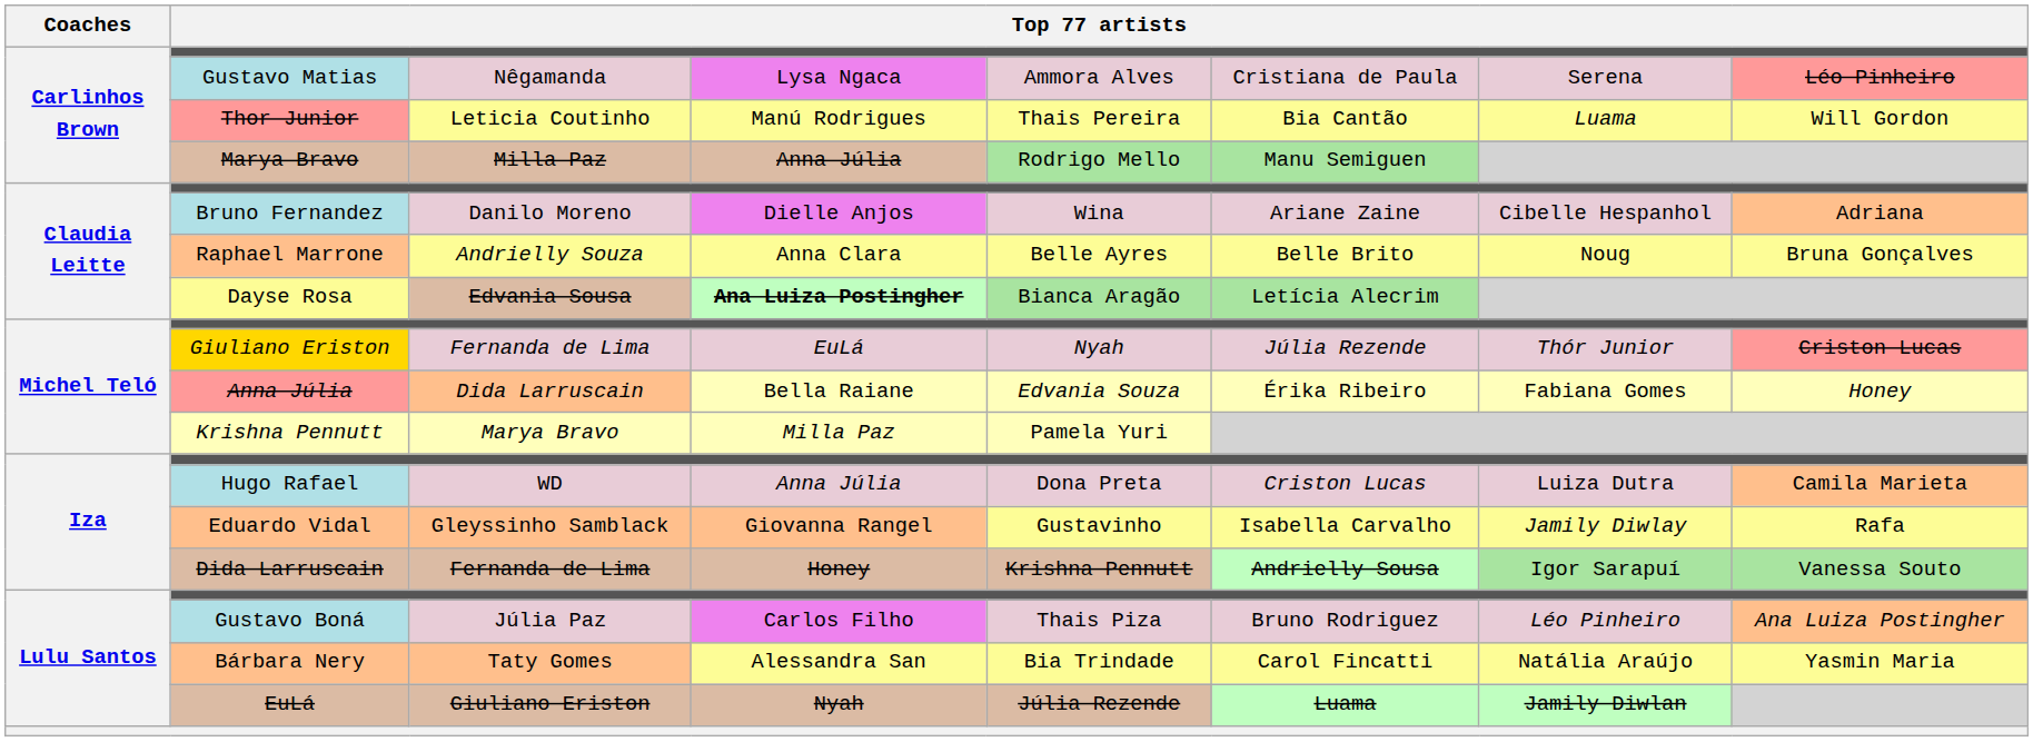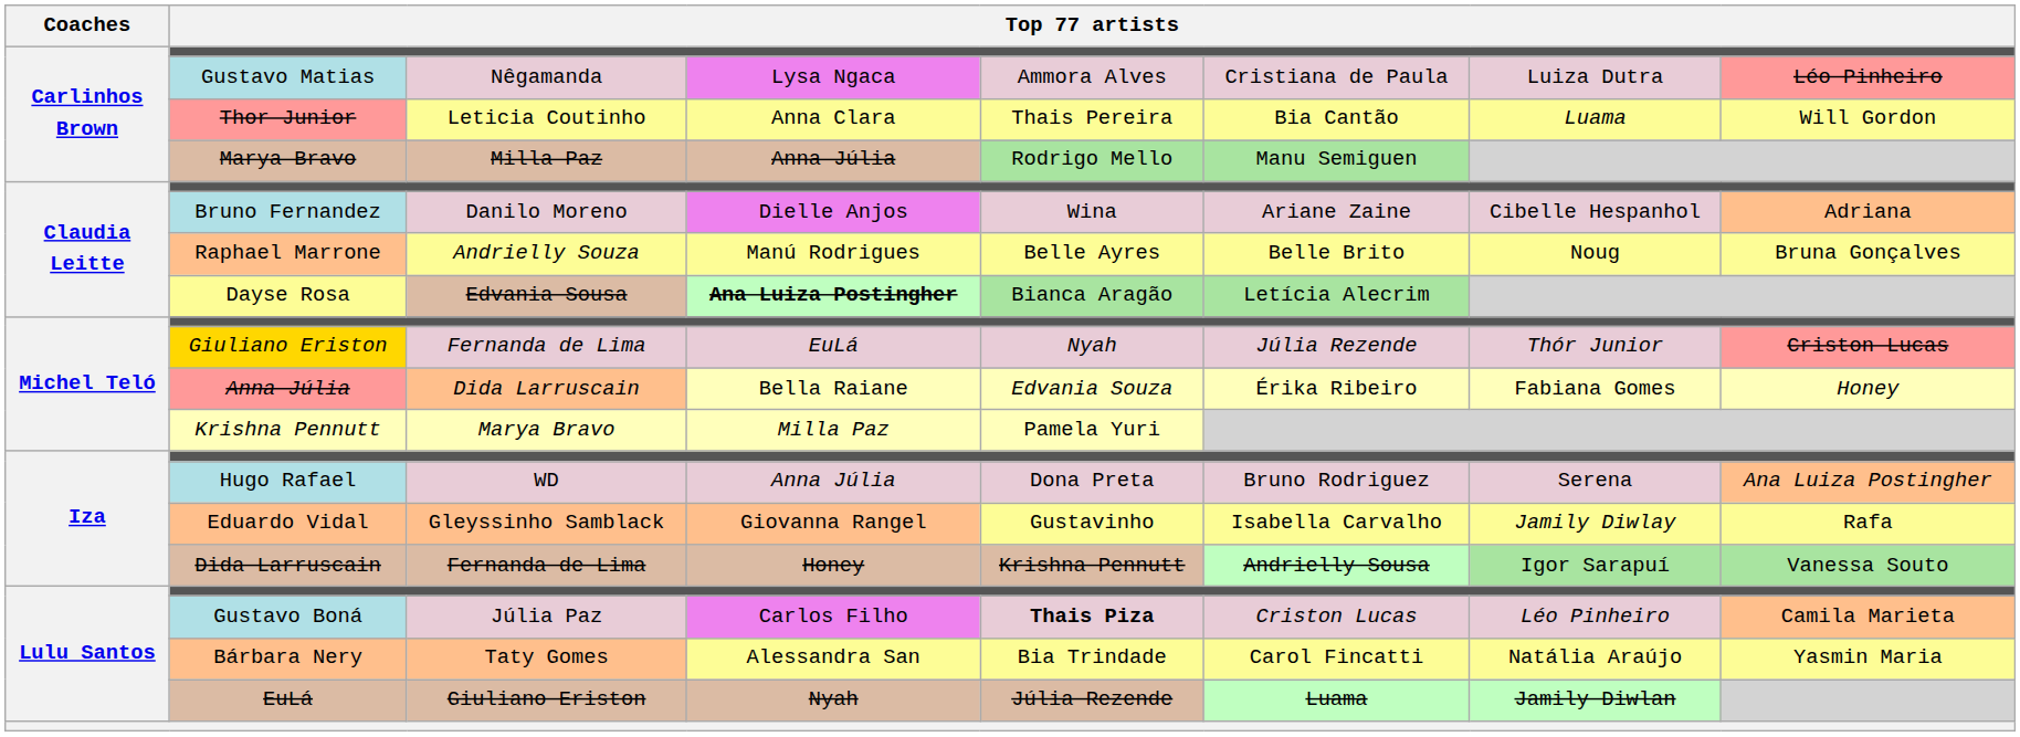 <table class="wikitable" style="text-align:center; line-height:20px; width:100%">
 <tr>
 <th width="08%" scope="col">Coaches</th>
 <th width="90%" scope="col" colspan="7">Top 77 artists</th>
 </tr>
 <tr>
 <th rowspan="4" width="10"><a href='#'>Carlinhos Brown</a></th>
 <td colspan="7" style="background:#555555"></td>
 </tr>
 <tr>
 <td bgcolor="#b0e0e6">Gustavo Matias</td>
 <td bgcolor="#E8CCD7">Nêgamanda</td>
 <td bgcolor="violet">Lysa Ngaca</td>
 <td bgcolor="#E8CCD7">Ammora Alves</td>
 <td bgcolor="#E8CCD7">Cristiana de Paula</td>
-<td bgcolor="#E8CCD7">Serena</td>
+<td bgcolor="#E8CCD7">Luiza Dutra</td>
 <td bgcolor="#ff9999"><s>Léo Pinheiro</s></td>
 </tr>
 <tr>
 <td bgcolor="#ff9999"><s>Thor Junior</s></td>
 <td bgcolor="#FDFD96">Leticia Coutinho</td>
-<td bgcolor="#FDFD96">Manú Rodrigues</td>
+<td bgcolor="#FDFD96">Anna Clara</td>
 <td bgcolor="#FDFD96">Thais Pereira</td>
 <td bgcolor="#FDFD96">Bia Cantão</td>
 <td bgcolor="#FDFD96"><em>Luama</em></td>
 <td bgcolor="#FDFD96">Will Gordon</td>
 </tr>
 <tr>
 <td bgcolor="#dbbba4"><s>Marya Bravo</s></td>
 <td bgcolor="#dbbba4"><s>Milla Paz</s></td>
 <td bgcolor="#dbbba4"><s>Anna Júlia</s></td>
 <td bgcolor="#A8E4A0">Rodrigo Mello</td>
 <td bgcolor="#A8E4A0">Manu Semiguen</td>
 <td bgcolor="lightgrey" colspan="2"></td>
 </tr>
 <tr>
 <th rowspan="4"><a href='#'>Claudia Leitte</a></th>
 <td colspan="7" style="background:#555555"></td>
 </tr>
 <tr>
 <td bgcolor="#b0e0e6">Bruno Fernandez</td>
 <td bgcolor="#E8CCD7">Danilo Moreno</td>
 <td bgcolor="violet">Dielle Anjos</td>
 <td bgcolor="#E8CCD7">Wina</td>
 <td bgcolor="#E8CCD7">Ariane Zaine</td>
 <td bgcolor="#E8CCD7">Cibelle Hespanhol</td>
 <td bgcolor="#FFBF8C">Adriana</td>
 </tr>
 <tr>
 <td bgcolor="#FFBF8C">Raphael Marrone</td>
 <td bgcolor="#FDFD96"><em>Andrielly Souza</em></td>
-<td bgcolor="#FDFD96">Anna Clara</td>
+<td bgcolor="#FDFD96">Manú Rodrigues</td>
 <td bgcolor="#FDFD96">Belle Ayres</td>
 <td bgcolor="#FDFD96">Belle Brito</td>
 <td bgcolor="#FDFD96">Noug</td>
 <td bgcolor="#FDFD96">Bruna Gonçalves</td>
 </tr>
 <tr>
 <td bgcolor="#FDFD96">Dayse Rosa</td>
 <td bgcolor="#dbbba4"><s>Edvania Sousa</s></td>
 <td bgcolor="#BFFFC0"><strong><s>Ana Luiza Postingher</s></strong></td>
 <td bgcolor="#A8E4A0">Bianca Aragão</td>
 <td bgcolor="#A8E4A0">Letícia Alecrim</td>
 <td bgcolor="lightgrey" colspan="2"></td>
 </tr>
 <tr>
 <th rowspan="4"><a href='#'>Michel Teló</a></th>
 <td colspan="7" style="background:#555555"></td>
 </tr>
 <tr>
 <td bgcolor="gold"><em>Giuliano Eriston</em></td>
 <td bgcolor="#E8CCD7"><em>Fernanda de Lima</em></td>
 <td bgcolor="#E8CCD7"><em>EuLá</em></td>
 <td bgcolor="#E8CCD7"><em>Nyah</em></td>
 <td bgcolor="#E8CCD7"><em>Júlia Rezende</em></td>
 <td bgcolor="#E8CCD7"><em>Thór Junior</em></td>
 <td bgcolor="#ff9999"><s>Criston Lucas</s></td>
 </tr>
 <tr>
 <td bgcolor="#ff9999"><s><em>Anna Júlia</em></s></td>
 <td bgcolor="#FFBF8C"><em>Dida Larruscain</em></td>
 <td bgcolor="#ffffbb">Bella Raiane</td>
 <td bgcolor="#ffffbb"><em>Edvania Souza</em></td>
 <td bgcolor="#ffffbb">Érika Ribeiro</td>
 <td bgcolor="#ffffbb">Fabiana Gomes</td>
 <td bgcolor="#ffffbb"><em>Honey</em></td>
 </tr>
 <tr>
 <td bgcolor="#ffffbb"><em>Krishna Pennutt</em></td>
 <td bgcolor="#ffffbb"><em>Marya Bravo</em></td>
 <td bgcolor="#ffffbb"><em>Milla Paz</em></td>
 <td bgcolor="#ffffbb">Pamela Yuri</td>
 <td bgcolor="lightgrey" colspan="3"></td>
 </tr>
 <tr>
 <th rowspan="4"><a href='#'>Iza</a></th>
 <td colspan="7" style="background:#555555"></td>
 </tr>
 <tr>
 <td bgcolor="#b0e0e6">Hugo Rafael</td>
 <td bgcolor="#E8CCD7">WD</td>
 <td bgcolor="#E8CCD7"><em>Anna Júlia</em></td>
 <td bgcolor="#E8CCD7">Dona Preta</td>
-<td bgcolor="#E8CCD7"><em>Criston Lucas</em></td>
-<td bgcolor="#E8CCD7">Luiza Dutra</td>
-<td bgcolor="#FFBF8C">Camila Marieta</td>
+<td bgcolor="#E8CCD7">Bruno Rodriguez</td>
+<td bgcolor="#E8CCD7">Serena</td>
+<td bgcolor="#FFBF8C"><em>Ana Luiza Postingher</em></td>
 </tr>
 <tr>
 <td bgcolor="#FFBF8C">Eduardo Vidal</td>
 <td bgcolor="#FFBF8C">Gleyssinho Samblack</td>
 <td bgcolor="#FFBF8C">Giovanna Rangel</td>
 <td bgcolor="#FDFD96">Gustavinho</td>
 <td bgcolor="#FDFD96">Isabella Carvalho</td>
 <td bgcolor="#FDFD96"><em>Jamily Diwlay</em></td>
 <td bgcolor="#FDFD96">Rafa</td>
 </tr>
 <tr>
 <td bgcolor="#dbbba4"><s>Dida Larruscain</s></td>
 <td bgcolor="#dbbba4"><s>Fernanda de Lima</s></td>
 <td bgcolor="#dbbba4"><s>Honey</s></td>
 <td bgcolor="#dbbba4"><s>Krishna Pennutt</s></td>
 <td bgcolor="#BFFFC0"><s>Andrielly Sousa</s></td>
 <td bgcolor="#A8E4A0">Igor Sarapuí</td>
 <td bgcolor="#A8E4A0">Vanessa Souto</td>
 </tr>
 <tr>
 <th rowspan="4"><a href='#'>Lulu Santos</a></th>
 <td colspan="7" style="background:#555555"></td>
 </tr>
 <tr>
 <td bgcolor="#b0e0e6">Gustavo Boná</td>
 <td bgcolor="#E8CCD7">Júlia Paz</td>
 <td bgcolor="violet">Carlos Filho</td>
-<td bgcolor="#E8CCD7">Thais Piza</td>
-<td bgcolor="#E8CCD7">Bruno Rodriguez</td>
+<td bgcolor="#E8CCD7"><strong>Thais Piza</strong></td>
+<td bgcolor="#E8CCD7"><em>Criston Lucas</em></td>
 <td bgcolor="#E8CCD7"><em>Léo Pinheiro</em></td>
-<td bgcolor="#FFBF8C"><em>Ana Luiza Postingher</em></td>
+<td bgcolor="#FFBF8C">Camila Marieta</td>
 </tr>
 <tr>
 <td bgcolor="#FFBF8C">Bárbara Nery</td>
 <td bgcolor="#FFBF8C">Taty Gomes</td>
 <td bgcolor="#FDFD96">Alessandra San</td>
 <td bgcolor="#FDFD96">Bia Trindade</td>
 <td bgcolor="#FDFD96">Carol Fincatti</td>
 <td bgcolor="#FDFD96">Natália Araújo</td>
 <td bgcolor="#FDFD96">Yasmin Maria</td>
 </tr>
 <tr>
 <td bgcolor="#dbbba4"><s>EuLá</s></td>
 <td bgcolor="#dbbba4"><s>Giuliano Eriston</s></td>
 <td bgcolor="#dbbba4"><s>Nyah</s></td>
 <td bgcolor="#dbbba4"><s>Júlia Rezende</s></td>
 <td bgcolor="#BFFFC0"><s>Luama</s></td>
 <td bgcolor="#BFFFC0"><s>Jamily Diwlan</s></td>
 <td bgcolor="lightgrey" colspan="1"></td>
 </tr>
 <tr>
 <th style="font-size:90%; line-height:12px" colspan="8"></th>
 </tr>
 </table>
